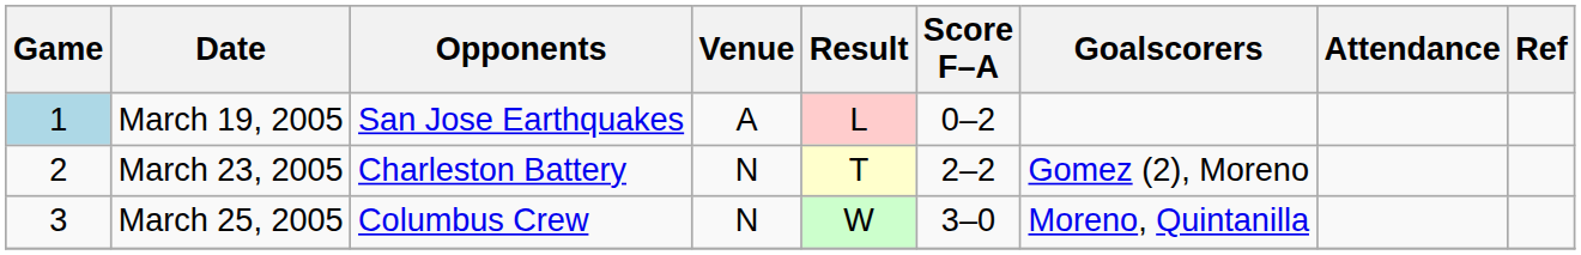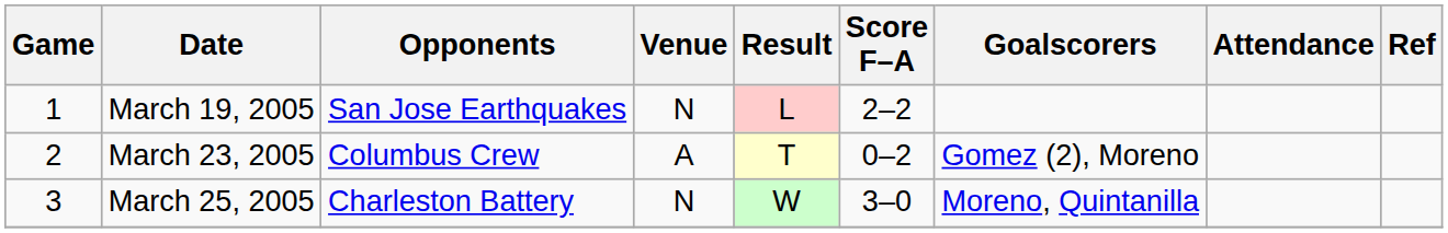 <table class="wikitable" style="text-align:center">
 <tr>
 <th scope="col">Game</th>
 <th scope="col">Date</th>
 <th scope="col">Opponents</th>
 <th scope="col">Venue</th>
 <th scope="col">Result</th>
 <th scope="col">Score<br>F–A</th>
 <th scope="col">Goalscorers</th>
 <th scope="col">Attendance</th>
 <th scope="col">Ref</th>
 </tr>
 <tr>
-<td style="background: lightblue;">1</td>
+<td>1</td>
 <td align="left">March 19, 2005</td>
 <td align="left"><a href='#'>San Jose Earthquakes</a></td>
-<td>A</td>
+<td>N</td>
 <td style="background-color:#FFCCCC">L</td>
-<td>0–2</td>
+<td>2–2</td>
 <td align="left"></td>
 <td></td>
 <td></td>
 </tr>
 <tr>
 <td>2</td>
 <td align="left">March 23, 2005</td>
-<td align="left"><a href='#'>Charleston Battery</a></td>
-<td>N</td>
+<td align="left"><a href='#'>Columbus Crew</a></td>
+<td>A</td>
 <td style="background-color:#FFFFCC">T</td>
-<td>2–2</td>
+<td>0–2</td>
 <td align="left"><a href='#'>Gomez</a> (2), Moreno</td>
 <td></td>
 <td></td>
 </tr>
 <tr>
 <td>3</td>
 <td align="left">March 25, 2005</td>
-<td align="left"><a href='#'>Columbus Crew</a></td>
+<td align="left"><a href='#'>Charleston Battery</a></td>
 <td>N</td>
 <td style="background-color:#CCFFCC">W</td>
 <td>3–0</td>
 <td align="left"><a href='#'>Moreno</a>, <a href='#'>Quintanilla</a></td>
 <td></td>
 <td></td>
 </tr>
 <tr>
 </tr>
 </table>
